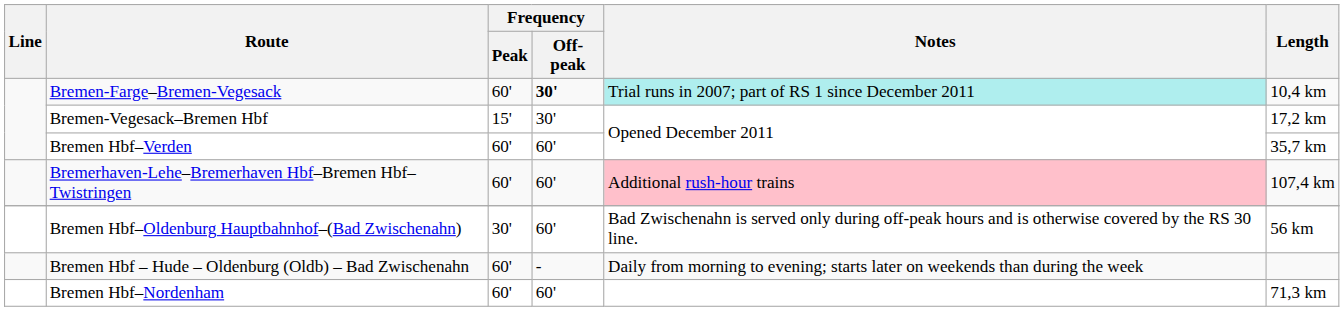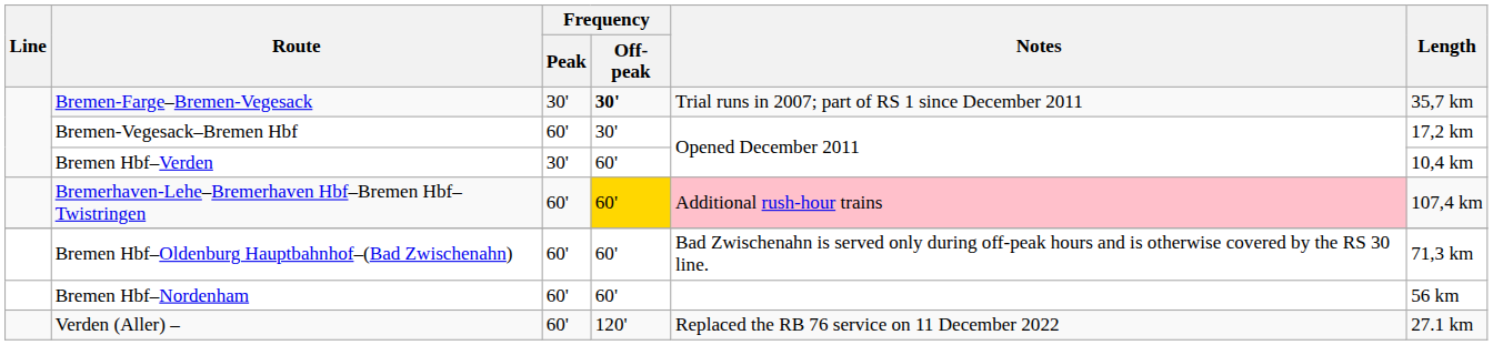 <table class="wikitable">
 <tr>
 <th rowspan="2">Line</th>
 <th rowspan="2">Route</th>
 <th colspan="2">Frequency</th>
 <th rowspan="2">Notes</th>
 <th rowspan="2">Length</th>
 </tr>
 <tr>
 <th>Peak</th>
 <th>Off-peak</th>
 </tr>
 <tr>
 <td rowspan="3" align="center"></td>
 <td><a href='#'>Bremen-Farge</a>–<a href='#'>Bremen-Vegesack</a></td>
-<td>60'</td>
+<td>30'</td>
 <td><strong>30'</strong></td>
-<td style="background: paleturquoise;">Trial runs in 2007; part of RS 1 since December 2011</td>
-<td>10,4 km</td>
+<td>Trial runs in 2007; part of RS 1 since December 2011</td>
+<td>35,7 km</td>
 </tr>
 <tr style="background-color:white">
 <td>Bremen-Vegesack–Bremen Hbf</td>
-<td>15'</td>
+<td>60'</td>
 <td>30'</td>
 <td rowspan="2">Opened December 2011</td>
 <td>17,2 km</td>
 </tr>
 <tr style="background-color:white">
 <td>Bremen Hbf–<a href='#'>Verden</a></td>
+<td>30'</td>
 <td>60'</td>
-<td>60'</td>
-<td>35,7 km</td>
+<td>10,4 km</td>
 </tr>
 <tr>
 <td align="center"></td>
 <td><a href='#'>Bremerhaven-Lehe</a>–<a href='#'>Bremerhaven Hbf</a>–Bremen Hbf–<a href='#'>Twistringen</a></td>
 <td>60'</td>
-<td>60'</td>
+<td style="background: gold;">60'</td>
 <td style="background: pink;">Additional <a href='#'>rush-hour</a> trains</td>
 <td>107,4 km</td>
 </tr>
 <tr>
 </tr>
 <tr style="background-color:white">
 <td align="center"></td>
 <td>Bremen Hbf–<a href='#'>Oldenburg Hauptbahnhof</a>–(<a href='#'>Bad Zwischenahn</a>)</td>
-<td>30'</td>
+<td>60'</td>
 <td>60'</td>
 <td>Bad Zwischenahn is served only during off-peak hours and is otherwise covered by the RS 30 line.</td>
-<td>56 km</td>
-</tr>
-<tr>
-<td></td>
-<td>Bremen Hbf – Hude – Oldenburg (Oldb) – Bad Zwischenahn</td>
-<td>60'</td>
-<td>-</td>
-<td>Daily from morning to evening; starts later on weekends than during the week</td>
-<td></td>
+<td>71,3 km</td>
 </tr>
 <tr style="background-color:white">
 <td align="center"></td>
 <td>Bremen Hbf–<a href='#'>Nordenham</a></td>
 <td>60'</td>
 <td>60'</td>
 <td></td>
-<td>71,3 km</td>
+<td>56 km</td>
+</tr>
+<tr>
+<td align="center"></td>
+<td>Verden (Aller) – </td>
+<td>60'</td>
+<td>120'</td>
+<td>Replaced the RB 76 service on 11 December 2022</td>
+<td>27.1 km</td>
 </tr>
 </table>
